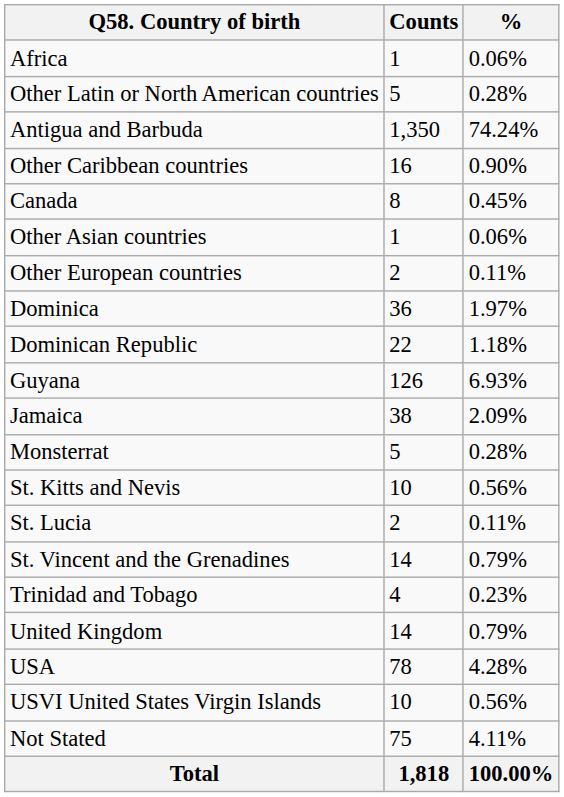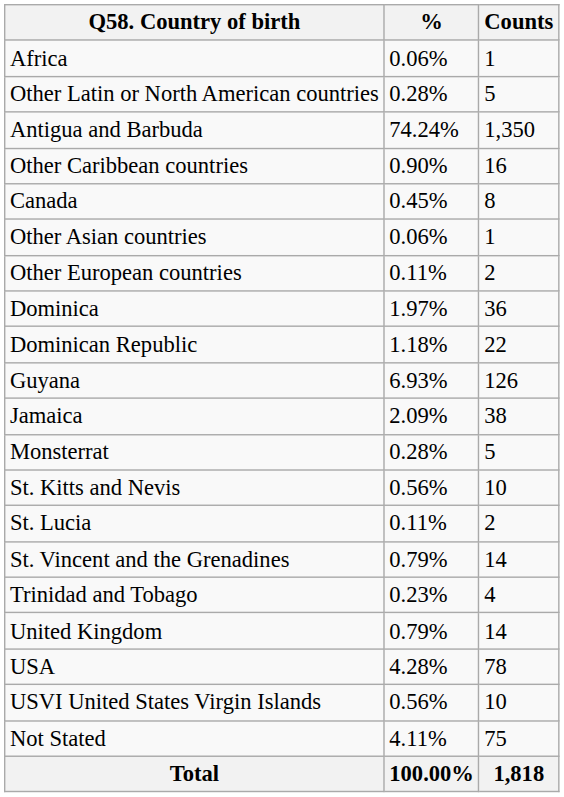 <table class="wikitable sortable">
 <tr>
 <th>Q58. Country of birth</th>
+<th>%</th>
 <th>Counts</th>
-<th>%</th>
 </tr>
 <tr>
 <td>Africa</td>
+<td>0.06%</td>
 <td>1</td>
-<td>0.06%</td>
 </tr>
 <tr>
 <td>Other Latin or North American countries</td>
+<td>0.28%</td>
 <td>5</td>
-<td>0.28%</td>
 </tr>
 <tr>
 <td>Antigua and Barbuda</td>
+<td>74.24%</td>
 <td>1,350</td>
-<td>74.24%</td>
 </tr>
 <tr>
 <td>Other Caribbean countries</td>
+<td>0.90%</td>
 <td>16</td>
-<td>0.90%</td>
 </tr>
 <tr>
 <td>Canada</td>
+<td>0.45%</td>
 <td>8</td>
-<td>0.45%</td>
 </tr>
 <tr>
 <td>Other Asian countries</td>
+<td>0.06%</td>
 <td>1</td>
-<td>0.06%</td>
 </tr>
 <tr>
 <td>Other European countries</td>
+<td>0.11%</td>
 <td>2</td>
-<td>0.11%</td>
 </tr>
 <tr>
 <td>Dominica</td>
+<td>1.97%</td>
 <td>36</td>
-<td>1.97%</td>
 </tr>
 <tr>
 <td>Dominican Republic</td>
+<td>1.18%</td>
 <td>22</td>
-<td>1.18%</td>
 </tr>
 <tr>
 <td>Guyana</td>
+<td>6.93%</td>
 <td>126</td>
-<td>6.93%</td>
 </tr>
 <tr>
 <td>Jamaica</td>
+<td>2.09%</td>
 <td>38</td>
-<td>2.09%</td>
 </tr>
 <tr>
 <td>Monsterrat</td>
+<td>0.28%</td>
 <td>5</td>
-<td>0.28%</td>
 </tr>
 <tr>
 <td>St. Kitts and Nevis</td>
+<td>0.56%</td>
 <td>10</td>
-<td>0.56%</td>
 </tr>
 <tr>
 <td>St. Lucia</td>
+<td>0.11%</td>
 <td>2</td>
-<td>0.11%</td>
 </tr>
 <tr>
 <td>St. Vincent and the Grenadines</td>
+<td>0.79%</td>
 <td>14</td>
-<td>0.79%</td>
 </tr>
 <tr>
 <td>Trinidad and Tobago</td>
+<td>0.23%</td>
 <td>4</td>
-<td>0.23%</td>
 </tr>
 <tr>
 <td>United Kingdom</td>
+<td>0.79%</td>
 <td>14</td>
-<td>0.79%</td>
 </tr>
 <tr>
 <td>USA</td>
+<td>4.28%</td>
 <td>78</td>
-<td>4.28%</td>
 </tr>
 <tr>
 <td>USVI United States Virgin Islands</td>
+<td>0.56%</td>
 <td>10</td>
-<td>0.56%</td>
 </tr>
 <tr>
 <td>Not Stated</td>
+<td>4.11%</td>
 <td>75</td>
-<td>4.11%</td>
 </tr>
 <tr>
 <th>Total</th>
+<th>100.00%</th>
 <th>1,818</th>
-<th>100.00%</th>
 </tr>
 </table>
